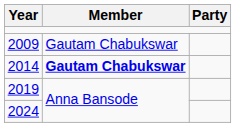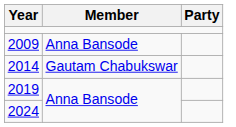 <table class="wikitable">
 <tr>
 <th>Year</th>
 <th>Member</th>
 <th colspan="2">Party</th>
 </tr>
 <tr>
 <td colspan="4"></td>
 </tr>
 <tr>
 <td><a href='#'>2009</a></td>
-<td><a href='#'>Gautam Chabukswar</a></td>
+<td><a href='#'>Anna Bansode</a></td>
 <td></td>
 </tr>
 <tr>
 <td><a href='#'>2014</a></td>
-<td><strong><a href='#'>Gautam Chabukswar</a></strong></td>
+<td><a href='#'>Gautam Chabukswar</a></td>
 <td></td>
 </tr>
 <tr>
 <td><a href='#'>2019</a></td>
 <td Rowspan=2><a href='#'>Anna Bansode</a></td>
 <td></td>
 </tr>
 <tr>
 <td><a href='#'>2024</a></td>
 </tr>
 </table>
